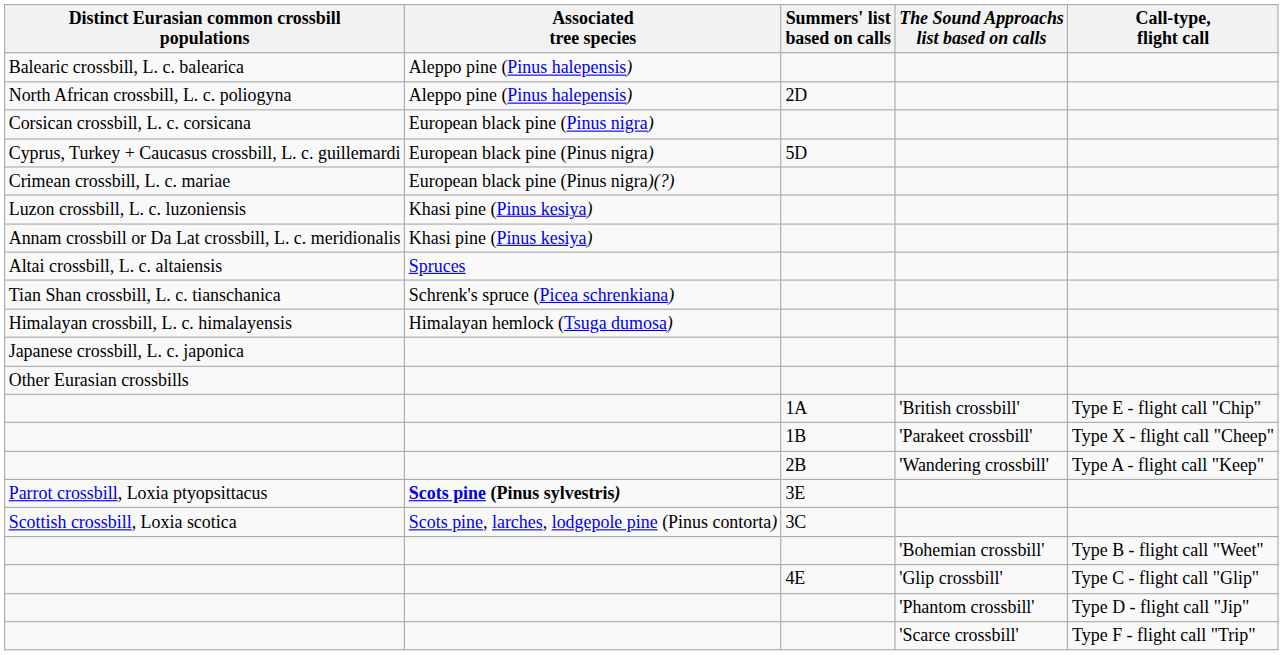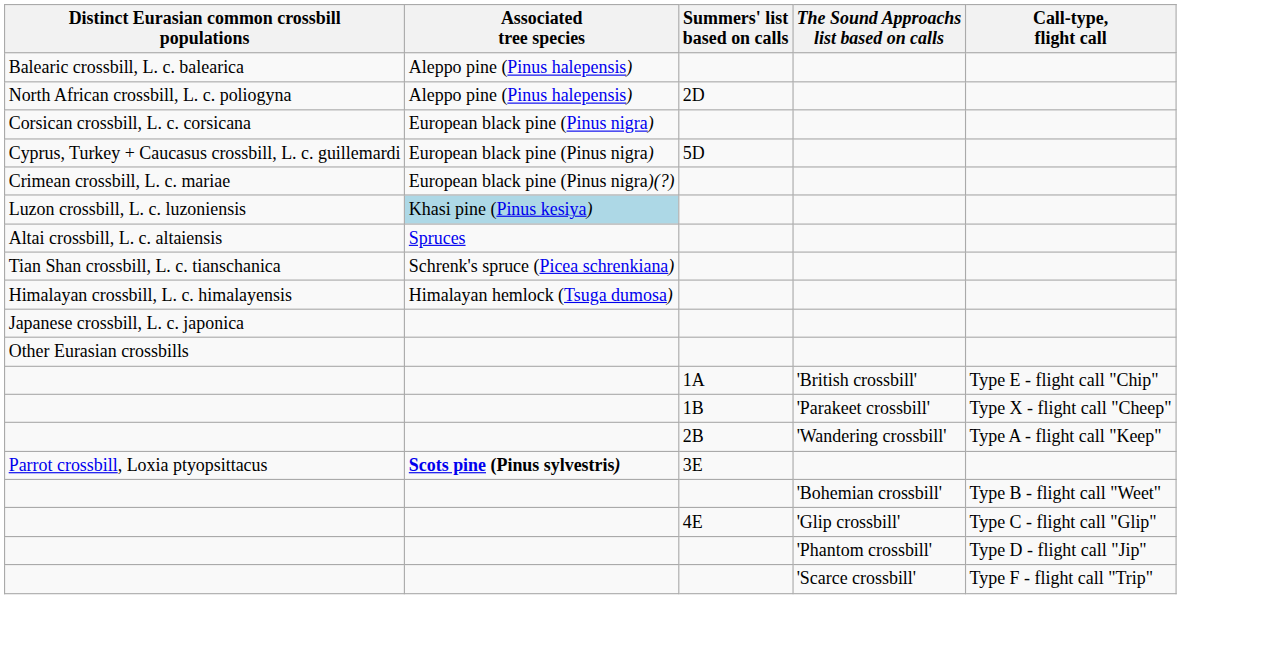 <table class=wikitable>
 <tr>
 <th>Distinct Eurasian common crossbill<br>populations</th>
 <th>Associated<br>tree species</th>
 <th>Summers' list<br>based on calls</th>
 <th><em>The Sound Approach<strong>s<br>list based on calls</th>
 <th>Call-type,<br>flight call</th>
 </tr>
 <tr>
 <td>Balearic crossbill, </em>L. c. balearica<em></td>
 <td>Aleppo pine (</em><a href='#'>Pinus halepensis</a><em>)</td>
 <td></td>
 <td></td>
 <td></td>
 </tr>
 <tr>
 <td>North African crossbill, </em>L. c. poliogyna<em></td>
 <td>Aleppo pine (</em><a href='#'>Pinus halepensis</a><em>)</td>
 <td>2D</td>
 <td></td>
 <td></td>
 </tr>
 <tr>
 <td>Corsican crossbill, </em>L. c. corsicana<em></td>
 <td>European black pine (</em><a href='#'>Pinus nigra</a><em>)</td>
 <td></td>
 <td></td>
 <td></td>
 </tr>
 <tr>
 <td>Cyprus, Turkey + Caucasus crossbill, </em>L. c. guillemardi<em></td>
 <td>European black pine (</em>Pinus nigra<em>)</td>
 <td>5D</td>
 <td></td>
 <td></td>
 </tr>
 <tr>
 <td>Crimean crossbill, </em>L. c. mariae<em></td>
 <td>European black pine (</em>Pinus nigra<em>)(?)</td>
 <td></td>
 <td></td>
 <td></td>
 </tr>
 <tr>
 <td>Luzon crossbill, </em>L. c. luzoniensis<em></td>
-<td>Khasi pine (</em><a href='#'>Pinus kesiya</a><em>)</td>
-<td></td>
-<td></td>
-<td></td>
-</tr>
-<tr>
-<td>Annam crossbill or Da Lat crossbill, </em>L. c. meridionalis<em></td>
-<td>Khasi pine (</em><a href='#'>Pinus kesiya</a><em>)</td>
+<td style="background: lightblue;">Khasi pine (</em><a href='#'>Pinus kesiya</a><em>)</td>
 <td></td>
 <td></td>
 <td></td>
 </tr>
 <tr>
 <td>Altai crossbill, </em>L. c. altaiensis<em></td>
 <td><a href='#'>Spruces</a></td>
 <td></td>
 <td></td>
 <td></td>
 </tr>
 <tr>
 <td>Tian Shan crossbill, </em>L. c. tianschanica<em></td>
 <td>Schrenk's spruce (</em><a href='#'>Picea schrenkiana</a><em>)</td>
 <td></td>
 <td></td>
 <td></td>
 </tr>
 <tr>
 <td>Himalayan crossbill, </em>L. c. himalayensis<em></td>
 <td>Himalayan hemlock (</em><a href='#'>Tsuga dumosa</a><em>)</td>
 <td></td>
 <td></td>
 <td></td>
 </tr>
 <tr>
 <td>Japanese crossbill, </em>L. c. japonica<em></td>
 <td></td>
 <td></td>
 <td></td>
 <td></td>
 </tr>
 <tr>
 <td></strong>Other Eurasian crossbills<strong></td>
 <td></td>
 <td></td>
 <td></td>
 <td></td>
 </tr>
 <tr>
 <td></td>
 <td></td>
 <td>1A</td>
 <td>'British crossbill'</td>
 <td>Type E - flight call "Chip"</td>
 </tr>
 <tr>
 <td></td>
 <td></td>
 <td>1B</td>
 <td>'Parakeet crossbill'</td>
 <td>Type X - flight call "Cheep"</td>
 </tr>
 <tr>
 <td></td>
 <td></td>
 <td>2B</td>
 <td>'Wandering crossbill'</td>
 <td>Type A - flight call "Keep"</td>
 </tr>
 <tr>
 <td><a href='#'>Parrot crossbill</a>, </em>Loxia ptyopsittacus<em></td>
 <td><strong><a href='#'>Scots pine</a> (</em>Pinus sylvestris<em>)</strong></td>
 <td>3E</td>
 <td></td>
 <td></td>
 </tr>
 <tr>
-<td><a href='#'>Scottish crossbill</a>, </em>Loxia scotica<em></td>
-<td><a href='#'>Scots pine</a>, <a href='#'>larches</a>, <a href='#'>lodgepole pine</a> (</em>Pinus contorta<em>)</td>
-<td>3C</td>
-<td></td>
-<td></td>
-</tr>
-<tr>
 <td></td>
 <td></td>
 <td></td>
 <td>'Bohemian crossbill'</td>
 <td>Type B - flight call "Weet"</td>
 </tr>
 <tr>
 <td></td>
 <td></td>
 <td>4E</td>
 <td>'Glip crossbill'</td>
 <td>Type C - flight call "Glip"</td>
 </tr>
 <tr>
 <td></td>
 <td></td>
 <td></td>
 <td>'Phantom crossbill'</td>
 <td>Type D - flight call "Jip"</td>
 </tr>
 <tr>
 <td></td>
 <td></td>
 <td></td>
 <td>'Scarce crossbill'</td>
 <td>Type F - flight call "Trip"</td>
 </tr>
 </table>
